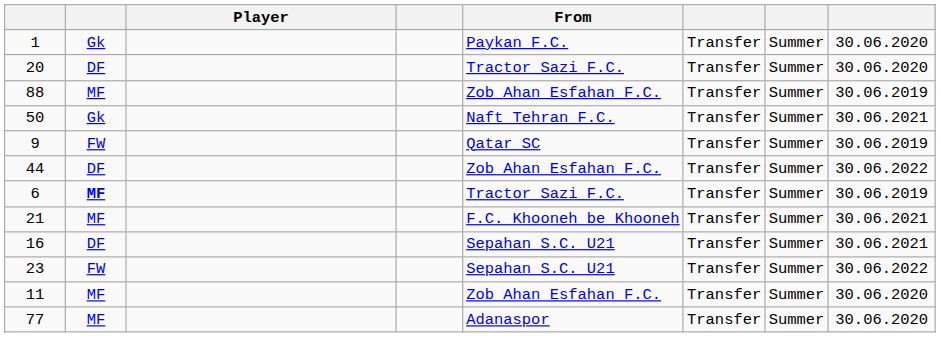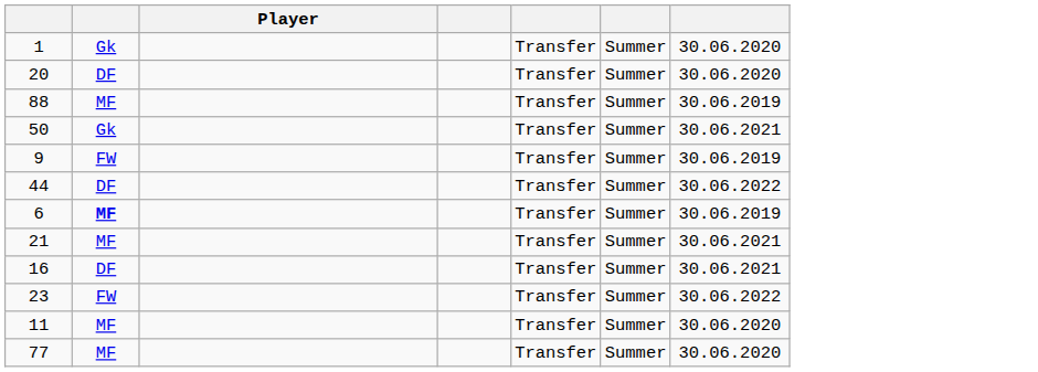 <table class="wikitable" style="text-align:center">
 <tr>
 <th style="width:45px;"></th>
 <th style="width:45px;"></th>
 <th style="width:220px;">Player</th>
 <th style="width:50px;"></th>
-<th>From</th>
 <th></th>
 <th></th>
 <th style="width:84px;"></th>
 </tr>
 <tr>
 <td>1</td>
 <td><a href='#'>Gk</a></td>
 <td align="left"> </td>
 <td></td>
-<td style="text-align:left"> <a href='#'>Paykan F.C.</a></td>
 <td>Transfer</td>
 <td>Summer</td>
 <td>30.06.2020</td>
 </tr>
 <tr>
 <td>20</td>
 <td><a href='#'>DF</a></td>
 <td align="Left"> </td>
 <td></td>
-<td style="text-align:Left"> <a href='#'>Tractor Sazi F.C.</a></td>
 <td>Transfer</td>
 <td>Summer</td>
 <td>30.06.2020</td>
 </tr>
 <tr>
 <td>88</td>
 <td><a href='#'>MF</a></td>
 <td align="Left"> </td>
 <td></td>
-<td style="text-align:Left"> <a href='#'>Zob Ahan Esfahan F.C.</a></td>
 <td>Transfer</td>
 <td>Summer</td>
 <td>30.06.2019</td>
 </tr>
 <tr>
 <td>50</td>
 <td><a href='#'>Gk</a></td>
 <td align="Left"> </td>
 <td></td>
-<td style="text-align:Left"> <a href='#'>Naft Tehran F.C.</a></td>
 <td>Transfer</td>
 <td>Summer</td>
 <td>30.06.2021</td>
 </tr>
 <tr>
 <td>9</td>
 <td><a href='#'>FW</a></td>
 <td align="Left"> </td>
 <td></td>
-<td style="text-align:Left"> <a href='#'>Qatar SC</a></td>
 <td>Transfer</td>
 <td>Summer</td>
 <td>30.06.2019</td>
 </tr>
 <tr>
 <td>44</td>
 <td><a href='#'>DF</a></td>
 <td align="Left"> </td>
 <td></td>
-<td style="text-align:Left"> <a href='#'>Zob Ahan Esfahan F.C.</a></td>
 <td>Transfer</td>
 <td>Summer</td>
 <td>30.06.2022</td>
 </tr>
 <tr>
 <td>6</td>
 <td><strong><a href='#'>MF</a></strong></td>
 <td align="Left"> </td>
 <td></td>
-<td style="text-align:Left"> <a href='#'>Tractor Sazi F.C.</a></td>
 <td>Transfer</td>
 <td>Summer</td>
 <td>30.06.2019</td>
 </tr>
 <tr>
 <td>21</td>
 <td><a href='#'>MF</a></td>
 <td align="Left"> </td>
 <td></td>
-<td style="text-align:Left"> <a href='#'>F.C. Khooneh be Khooneh</a></td>
 <td>Transfer</td>
 <td>Summer</td>
 <td>30.06.2021</td>
 </tr>
 <tr>
 <td>16</td>
 <td><a href='#'>DF</a></td>
 <td align="Left"> </td>
 <td></td>
-<td style="text-align:Left"> <a href='#'>Sepahan S.C. U21</a></td>
 <td>Transfer</td>
 <td>Summer</td>
 <td>30.06.2021</td>
 </tr>
 <tr>
 <td>23</td>
 <td><a href='#'>FW</a></td>
 <td align="Left"> </td>
 <td></td>
-<td style="text-align:Left"> <a href='#'>Sepahan S.C. U21</a></td>
 <td>Transfer</td>
 <td>Summer</td>
 <td>30.06.2022</td>
 </tr>
 <tr>
 <td>11</td>
 <td><a href='#'>MF</a></td>
 <td align="Left"> </td>
 <td></td>
-<td style="text-align:Left"> <a href='#'>Zob Ahan Esfahan F.C.</a></td>
 <td>Transfer</td>
 <td>Summer</td>
 <td>30.06.2020</td>
 </tr>
 <tr>
 <td>77</td>
 <td><a href='#'>MF</a></td>
 <td align="Left"> </td>
 <td></td>
-<td style="text-align:Left"> <a href='#'>Adanaspor</a></td>
 <td>Transfer</td>
 <td>Summer</td>
 <td>30.06.2020</td>
 </tr>
 </table>
